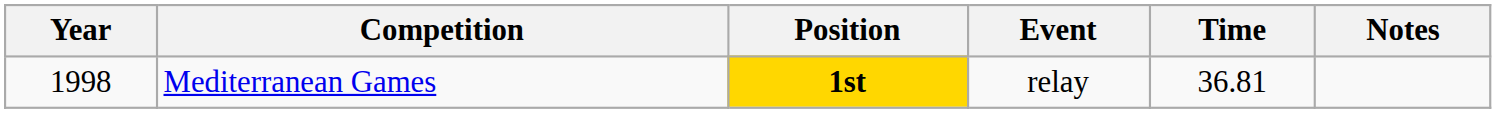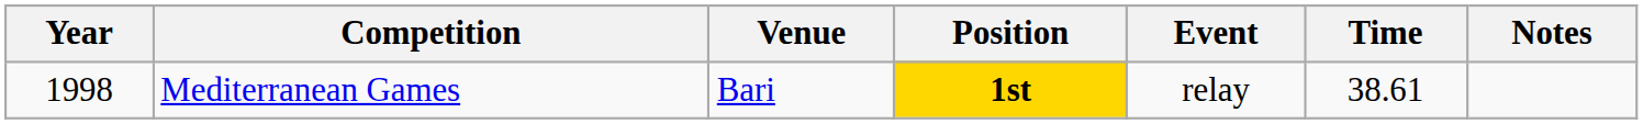 <table class="wikitable" width=55% style="font-size:90%; text-align:center;">
 <tr>
 <th>Year</th>
 <th>Competition</th>
+<th>Venue</th>
 <th>Position</th>
 <th>Event</th>
 <th>Time</th>
 <th>Notes</th>
 </tr>
 <tr>
 <td>1998</td>
 <td align=left><a href='#'>Mediterranean Games</a></td>
+<td align=left> <a href='#'>Bari</a></td>
 <td bgcolor=gold><strong>1st</strong></td>
 <td> relay</td>
-<td>36.81</td>
+<td>38.61</td>
 <td></td>
 </tr>
 </table>
